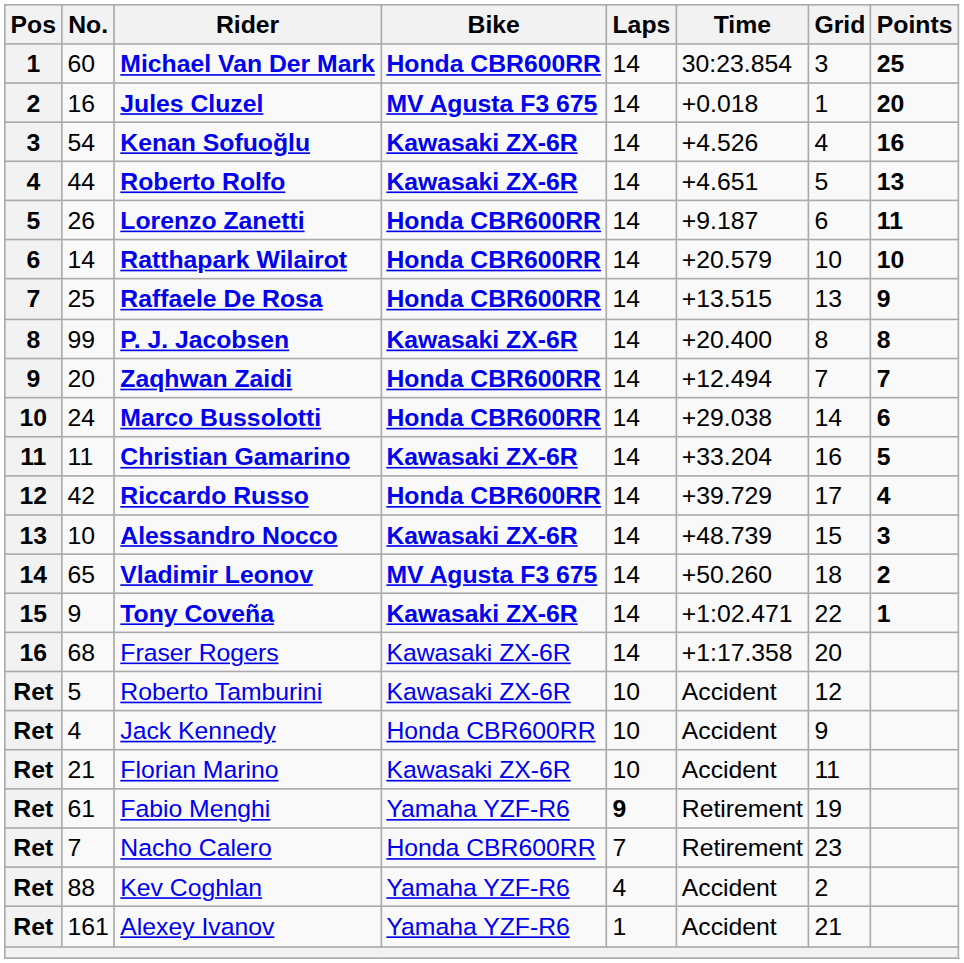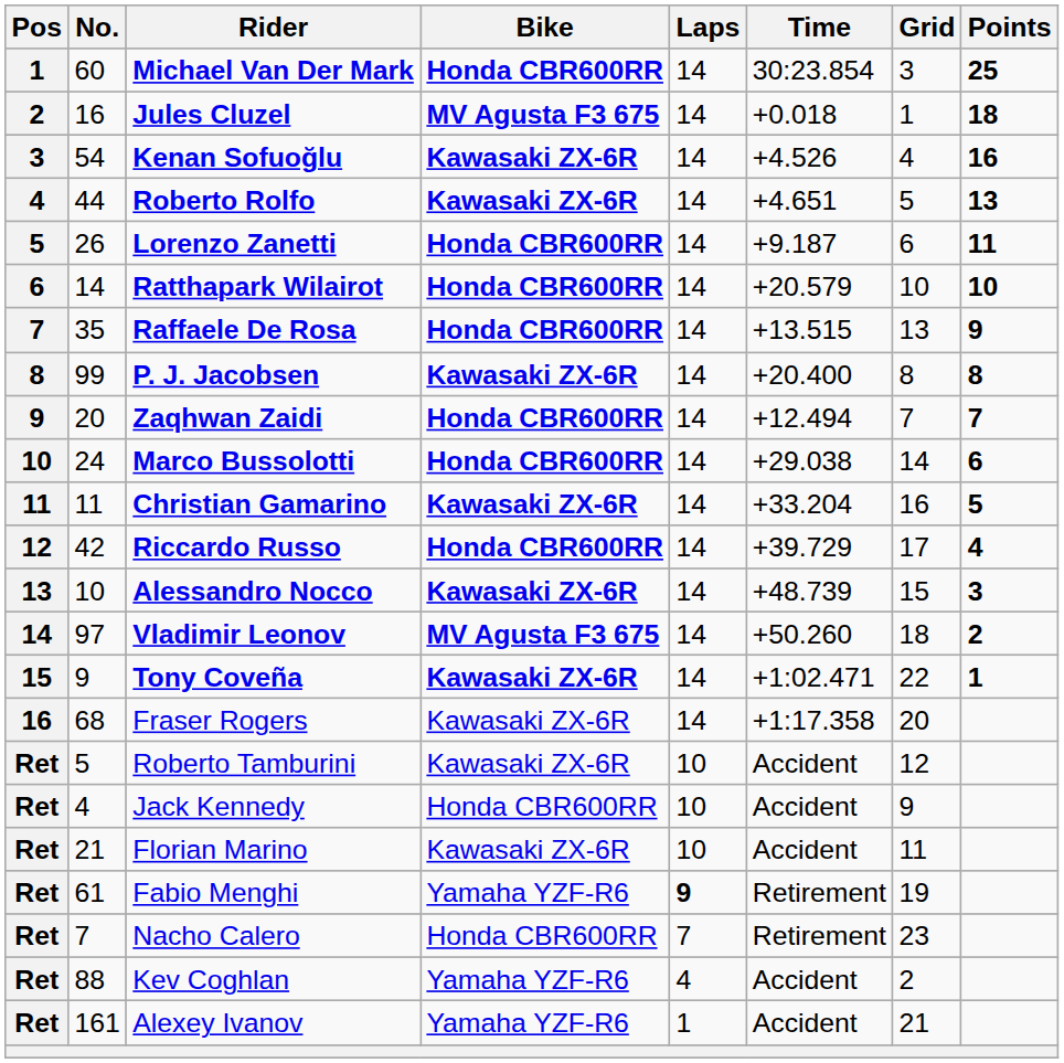 <table class="wikitable" style="font-size: 95%;">
 <tr>
 <th>Pos</th>
 <th>No.</th>
 <th>Rider</th>
 <th>Bike</th>
 <th>Laps</th>
 <th>Time</th>
 <th>Grid</th>
 <th>Points</th>
 </tr>
 <tr>
 <th>1</th>
 <td>60</td>
 <td> <strong><a href='#'>Michael Van Der Mark</a></strong></td>
 <td><strong><a href='#'>Honda CBR600RR</a></strong></td>
 <td>14</td>
 <td>30:23.854</td>
 <td>3</td>
 <td><strong>25</strong></td>
 </tr>
 <tr>
 <th>2</th>
 <td>16</td>
 <td> <strong><a href='#'>Jules Cluzel</a></strong></td>
 <td><strong><a href='#'>MV Agusta F3 675</a></strong></td>
 <td>14</td>
 <td>+0.018</td>
 <td>1</td>
-<td><strong>20</strong></td>
+<td><strong>18</strong></td>
 </tr>
 <tr>
 <th>3</th>
 <td>54</td>
 <td> <strong><a href='#'>Kenan Sofuoğlu</a></strong></td>
 <td><strong><a href='#'>Kawasaki ZX-6R</a></strong></td>
 <td>14</td>
 <td>+4.526</td>
 <td>4</td>
 <td><strong>16</strong></td>
 </tr>
 <tr>
 <th>4</th>
 <td>44</td>
 <td> <strong><a href='#'>Roberto Rolfo</a></strong></td>
 <td><strong><a href='#'>Kawasaki ZX-6R</a></strong></td>
 <td>14</td>
 <td>+4.651</td>
 <td>5</td>
 <td><strong>13</strong></td>
 </tr>
 <tr>
 <th>5</th>
 <td>26</td>
 <td> <strong><a href='#'>Lorenzo Zanetti</a></strong></td>
 <td><strong><a href='#'>Honda CBR600RR</a></strong></td>
 <td>14</td>
 <td>+9.187</td>
 <td>6</td>
 <td><strong>11</strong></td>
 </tr>
 <tr>
 <th>6</th>
 <td>14</td>
 <td> <strong><a href='#'>Ratthapark Wilairot</a></strong></td>
 <td><strong><a href='#'>Honda CBR600RR</a></strong></td>
 <td>14</td>
 <td>+20.579</td>
 <td>10</td>
 <td><strong>10</strong></td>
 </tr>
 <tr>
 <th>7</th>
-<td>25</td>
+<td>35</td>
 <td> <strong><a href='#'>Raffaele De Rosa</a></strong></td>
 <td><strong><a href='#'>Honda CBR600RR</a></strong></td>
 <td>14</td>
 <td>+13.515</td>
 <td>13</td>
 <td><strong>9</strong></td>
 </tr>
 <tr>
 <th>8</th>
 <td>99</td>
 <td> <strong><a href='#'>P. J. Jacobsen</a></strong></td>
 <td><strong><a href='#'>Kawasaki ZX-6R</a></strong></td>
 <td>14</td>
 <td>+20.400</td>
 <td>8</td>
 <td><strong>8</strong></td>
 </tr>
 <tr>
 <th>9</th>
 <td>20</td>
 <td> <strong><a href='#'>Zaqhwan Zaidi</a></strong></td>
 <td><strong><a href='#'>Honda CBR600RR</a></strong></td>
 <td>14</td>
 <td>+12.494</td>
 <td>7</td>
 <td><strong>7</strong></td>
 </tr>
 <tr>
 <th>10</th>
 <td>24</td>
 <td> <strong><a href='#'>Marco Bussolotti</a></strong></td>
 <td><strong><a href='#'>Honda CBR600RR</a></strong></td>
 <td>14</td>
 <td>+29.038</td>
 <td>14</td>
 <td><strong>6</strong></td>
 </tr>
 <tr>
 <th>11</th>
 <td>11</td>
 <td> <strong><a href='#'>Christian Gamarino</a></strong></td>
 <td><strong><a href='#'>Kawasaki ZX-6R</a></strong></td>
 <td>14</td>
 <td>+33.204</td>
 <td>16</td>
 <td><strong>5</strong></td>
 </tr>
 <tr>
 <th>12</th>
 <td>42</td>
 <td> <strong><a href='#'>Riccardo Russo</a></strong></td>
 <td><strong><a href='#'>Honda CBR600RR</a></strong></td>
 <td>14</td>
 <td>+39.729</td>
 <td>17</td>
 <td><strong>4</strong></td>
 </tr>
 <tr>
 <th>13</th>
 <td>10</td>
 <td> <strong><a href='#'>Alessandro Nocco</a></strong></td>
 <td><strong><a href='#'>Kawasaki ZX-6R</a></strong></td>
 <td>14</td>
 <td>+48.739</td>
 <td>15</td>
 <td><strong>3</strong></td>
 </tr>
 <tr>
 <th>14</th>
-<td>65</td>
+<td>97</td>
 <td> <strong><a href='#'>Vladimir Leonov</a></strong></td>
 <td><strong><a href='#'>MV Agusta F3 675</a></strong></td>
 <td>14</td>
 <td>+50.260</td>
 <td>18</td>
 <td><strong>2</strong></td>
 </tr>
 <tr>
 <th>15</th>
 <td>9</td>
 <td> <strong><a href='#'>Tony Coveña</a></strong></td>
 <td><strong><a href='#'>Kawasaki ZX-6R</a></strong></td>
 <td>14</td>
 <td>+1:02.471</td>
 <td>22</td>
 <td><strong>1</strong></td>
 </tr>
 <tr>
 <th>16</th>
 <td>68</td>
 <td> <a href='#'>Fraser Rogers</a></td>
 <td><a href='#'>Kawasaki ZX-6R</a></td>
 <td>14</td>
 <td>+1:17.358</td>
 <td>20</td>
 <td></td>
 </tr>
 <tr>
 <th>Ret</th>
 <td>5</td>
 <td> <a href='#'>Roberto Tamburini</a></td>
 <td><a href='#'>Kawasaki ZX-6R</a></td>
 <td>10</td>
 <td>Accident</td>
 <td>12</td>
 <td></td>
 </tr>
 <tr>
 <th>Ret</th>
 <td>4</td>
 <td> <a href='#'>Jack Kennedy</a></td>
 <td><a href='#'>Honda CBR600RR</a></td>
 <td>10</td>
 <td>Accident</td>
 <td>9</td>
 <td></td>
 </tr>
 <tr>
 <th>Ret</th>
 <td>21</td>
 <td> <a href='#'>Florian Marino</a></td>
 <td><a href='#'>Kawasaki ZX-6R</a></td>
 <td>10</td>
 <td>Accident</td>
 <td>11</td>
 <td></td>
 </tr>
 <tr>
 <th>Ret</th>
 <td>61</td>
 <td> <a href='#'>Fabio Menghi</a></td>
 <td><a href='#'>Yamaha YZF-R6</a></td>
 <td><strong>9</strong></td>
 <td>Retirement</td>
 <td>19</td>
 <td></td>
 </tr>
 <tr>
 <th>Ret</th>
 <td>7</td>
 <td> <a href='#'>Nacho Calero</a></td>
 <td><a href='#'>Honda CBR600RR</a></td>
 <td>7</td>
 <td>Retirement</td>
 <td>23</td>
 <td></td>
 </tr>
 <tr>
 <th>Ret</th>
 <td>88</td>
 <td> <a href='#'>Kev Coghlan</a></td>
 <td><a href='#'>Yamaha YZF-R6</a></td>
 <td>4</td>
 <td>Accident</td>
 <td>2</td>
 <td></td>
 </tr>
 <tr>
 <th>Ret</th>
 <td>161</td>
 <td> <a href='#'>Alexey Ivanov</a></td>
 <td><a href='#'>Yamaha YZF-R6</a></td>
 <td>1</td>
 <td>Accident</td>
 <td>21</td>
 <td></td>
 </tr>
 <tr>
 <th colspan=8></th>
 </tr>
 <tr>
 </tr>
 </table>
